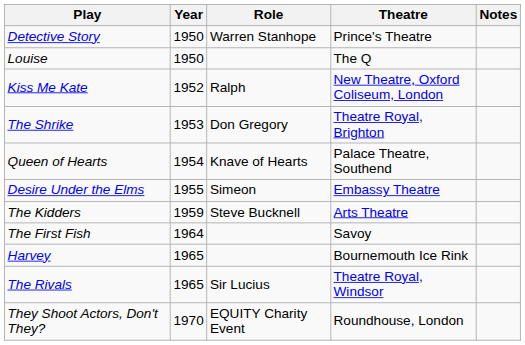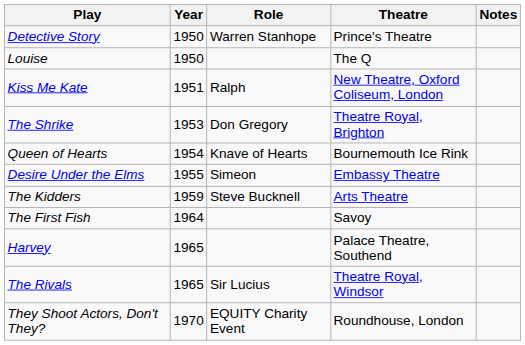 <table class="wikitable sortable">
 <tr>
 <th scope="col">Play</th>
 <th scope="col">Year</th>
 <th scope="col">Role</th>
 <th scope="col">Theatre</th>
 <th scope="col">Notes</th>
 </tr>
 <tr>
 <td><em><a href='#'>Detective Story</a></em></td>
 <td>1950</td>
 <td>Warren Stanhope</td>
 <td>Prince's Theatre</td>
 <td></td>
 </tr>
 <tr>
 <td><em>Louise</em></td>
 <td>1950</td>
 <td></td>
 <td>The Q</td>
 <td></td>
 </tr>
 <tr>
 <td><em><a href='#'>Kiss Me Kate</a></em></td>
-<td>1952</td>
+<td>1951</td>
 <td>Ralph</td>
 <td><a href='#'>New Theatre, Oxford</a><br><a href='#'>Coliseum, London</a></td>
 <td></td>
 </tr>
 <tr>
 <td><em><a href='#'>The Shrike</a></em></td>
 <td>1953</td>
 <td>Don Gregory</td>
 <td><a href='#'>Theatre Royal, Brighton</a></td>
 <td></td>
 </tr>
 <tr>
 <td><em>Queen of Hearts</em></td>
 <td>1954</td>
 <td>Knave of Hearts</td>
-<td>Palace Theatre, Southend</td>
+<td>Bournemouth Ice Rink</td>
 <td></td>
 </tr>
 <tr>
 <td><em><a href='#'>Desire Under the Elms</a></em></td>
 <td>1955</td>
 <td>Simeon</td>
 <td><a href='#'>Embassy Theatre</a></td>
 <td></td>
 </tr>
 <tr>
 <td><em>The Kidders</em></td>
 <td>1959</td>
 <td>Steve Bucknell</td>
 <td><a href='#'>Arts Theatre</a></td>
 <td></td>
 </tr>
 <tr>
 <td><em>The First Fish</em></td>
 <td>1964</td>
 <td></td>
 <td>Savoy</td>
 <td></td>
 </tr>
 <tr>
 <td><em><a href='#'>Harvey</a></em></td>
 <td>1965</td>
 <td></td>
-<td>Bournemouth Ice Rink</td>
+<td>Palace Theatre, Southend</td>
 <td></td>
 </tr>
 <tr>
 <td><em><a href='#'>The Rivals</a></em></td>
 <td>1965</td>
 <td>Sir Lucius</td>
 <td><a href='#'>Theatre Royal, Windsor</a></td>
 <td></td>
 </tr>
 <tr>
 <td><em>They Shoot Actors, Don't They?</em></td>
 <td>1970</td>
 <td>EQUITY Charity Event</td>
 <td>Roundhouse, London</td>
 <td></td>
 </tr>
 </table>
